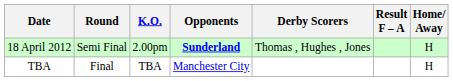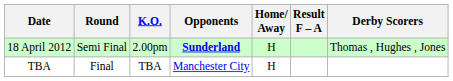 <table class="wikitable" style="text-align:center; font-size:88%">
 <tr>
 <th>Date</th>
 <th>Round</th>
 <th><a href='#'>K.O.</a></th>
 <th>Opponents</th>
+<th>Home/<br>Away</th>
+<th>Result<br>F – A</th>
 <th>Derby Scorers</th>
-<th>Result<br>F – A</th>
-<th>Home/<br>Away</th>
 </tr>
 <tr bgcolor=CCFFCC>
 <td>18 April 2012</td>
 <td>Semi Final</td>
 <td>2.00pm</td>
 <td><strong><a href='#'>Sunderland</a></strong></td>
+<td>H</td>
+<td></td>
 <td>Thomas , Hughes , Jones </td>
-<td></td>
-<td>H</td>
 </tr>
 <tr bgcolor=FFFFFF>
 <td>TBA</td>
 <td>Final</td>
 <td>TBA</td>
 <td><a href='#'>Manchester City</a></td>
+<td>H</td>
 <td></td>
 <td></td>
-<td>H</td>
 </tr>
 </table>
